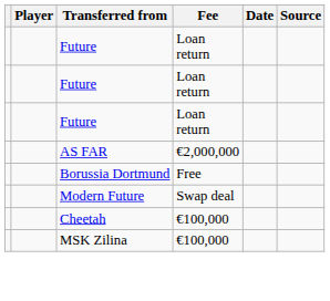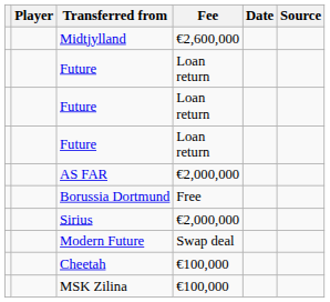 <table class="wikitable plainrowheaders sortable">
 <tr>
 <th></th>
 <th scope="col">Player</th>
 <th>Transferred from</th>
 <th style="width: 65px;">Fee</th>
 <th scope="col">Date</th>
 <th scope="col">Source</th>
+</tr>
+<tr>
+<td align="center"></td>
+<td></td>
+<td> <a href='#'>Midtjylland</a></td>
+<td>€2,600,000</td>
+<td></td>
+<td></td>
 </tr>
 <tr>
 <td align="center"></td>
 <td></td>
 <td> <a href='#'>Future</a></td>
 <td>Loan return</td>
 <td></td>
 <td></td>
 </tr>
 <tr>
 <td align="center"></td>
 <td></td>
 <td> <a href='#'>Future</a></td>
 <td>Loan return</td>
 <td></td>
 <td></td>
 </tr>
 <tr>
 <td align="center"></td>
 <td></td>
 <td> <a href='#'>Future</a></td>
 <td>Loan return</td>
 <td></td>
 <td></td>
 </tr>
 <tr>
 <td align="center"></td>
 <td></td>
 <td> <a href='#'>AS FAR</a></td>
 <td>€2,000,000</td>
 <td></td>
 <td></td>
 </tr>
 <tr>
 <td align="center"></td>
 <td></td>
 <td><a href='#'>Borussia Dortmund</a></td>
 <td>Free</td>
 <td></td>
 <td></td>
 </tr>
 <tr>
 <td align="center"></td>
 <td></td>
+<td> <a href='#'>Sirius</a></td>
+<td>€2,000,000</td>
+<td></td>
+<td></td>
+</tr>
+<tr>
+<td align="center"></td>
+<td></td>
 <td> <a href='#'>Modern Future</a></td>
 <td>Swap deal</td>
 <td></td>
 <td></td>
 </tr>
 <tr>
 <td align="center"></td>
 <td></td>
 <td> <a href='#'>Cheetah</a></td>
 <td>€100,000</td>
 <td></td>
 <td></td>
 </tr>
 <tr>
 <td align="center"></td>
 <td></td>
 <td> MSK Zilina</td>
 <td>€100,000</td>
 <td></td>
 <td></td>
 </tr>
 </table>
